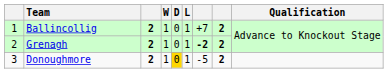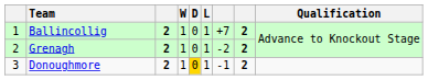 <table class="wikitable" style="text-align:center">
 <tr>
 <th width="20"></th>
 <th width="150" style="text-align:left;">Team</th>
 <th width="20"></th>
 <th>W</th>
 <th>D</th>
 <th>L</th>
 <th width="20"></th>
 <th width="20"></th>
 <th>Qualification</th>
 </tr>
 <tr style="background:#ccffcc">
 <td>1</td>
 <td align="left"> <a href='#'>Ballincollig</a></td>
 <td><strong>2</strong></td>
 <td>1</td>
 <td>0</td>
 <td>1</td>
 <td>+7</td>
 <td><strong>2</strong></td>
 <td rowspan="2">Advance to Knockout Stage</td>
 </tr>
 <tr style="background:#ccffcc">
 <td>2</td>
 <td align="left"> <a href='#'>Grenagh</a></td>
 <td><strong>2</strong></td>
 <td>1</td>
 <td>0</td>
 <td>1</td>
-<td><strong>-2</strong></td>
+<td>-2</td>
 <td><strong>2</strong></td>
 </tr>
 <tr>
 <td>3</td>
 <td align="left"> <a href='#'>Donoughmore</a></td>
 <td><strong>2</strong></td>
 <td>1</td>
 <td style="background: gold;">0</td>
 <td>1</td>
-<td>-5</td>
+<td>-1</td>
 <td><strong>2</strong></td>
 <td></td>
 </tr>
 </table>
